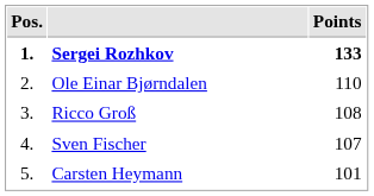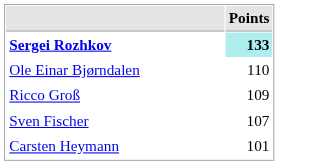 <table cellspacing="1" cellpadding="3" style="border:1px solid #AAAAAA;font-size:90%">
 <tr bgcolor="#E4E4E4">
-<th style="border-bottom:1px solid #AAAAAA" width=10>Pos.</th>
 <th style="border-bottom:1px solid #AAAAAA" width=200></th>
 <th style="border-bottom:1px solid #AAAAAA" width=20>Points</th>
 </tr>
 <tr>
-<td align="center"><strong>1.</strong></td>
 <td> <strong><a href='#'>Sergei Rozhkov</a></strong></td>
-<td align="right"><strong>133</strong></td>
+<td align="right" style="background: paleturquoise;"><strong>133</strong></td>
 </tr>
 <tr>
-<td align="center">2.</td>
 <td> <a href='#'>Ole Einar Bjørndalen</a></td>
 <td align="right">110</td>
 </tr>
 <tr>
-<td align="center">3.</td>
 <td> <a href='#'>Ricco Groß</a></td>
-<td align="right">108</td>
+<td align="right">109</td>
 </tr>
 <tr>
-<td align="center">4.</td>
 <td> <a href='#'>Sven Fischer</a></td>
 <td align="right">107</td>
 </tr>
 <tr>
-<td align="center">5.</td>
 <td> <a href='#'>Carsten Heymann</a></td>
 <td align="right">101</td>
 </tr>
 </table>
